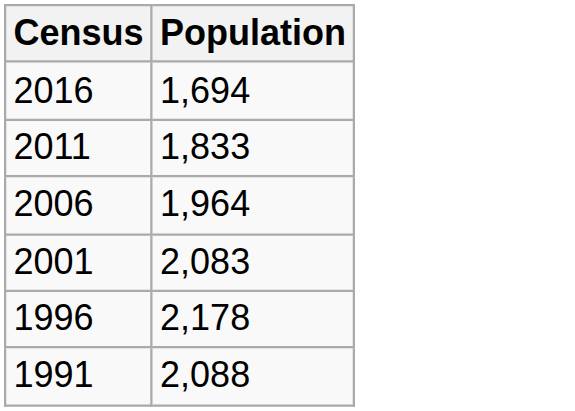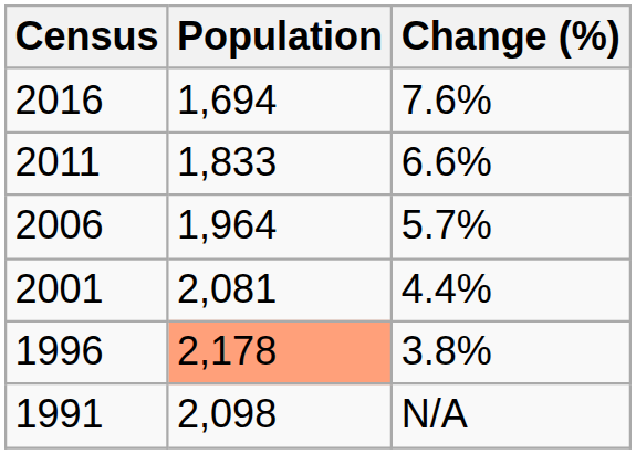 <table class="wikitable">
 <tr>
 <th>Census</th>
 <th>Population</th>
+<th>Change (%)</th>
 </tr>
 <tr>
 <td>2016</td>
 <td>1,694</td>
+<td>7.6%</td>
 </tr>
 <tr>
 <td>2011</td>
 <td>1,833</td>
+<td>6.6%</td>
 </tr>
 <tr>
 <td>2006</td>
 <td>1,964</td>
+<td>5.7%</td>
 </tr>
 <tr>
 <td>2001</td>
-<td>2,083</td>
+<td>2,081</td>
+<td>4.4%</td>
 </tr>
 <tr>
 <td>1996</td>
-<td>2,178</td>
+<td style="background: lightsalmon;">2,178</td>
+<td>3.8%</td>
 </tr>
 <tr>
 <td>1991</td>
-<td>2,088</td>
+<td>2,098</td>
+<td>N/A</td>
 </tr>
 </table>
